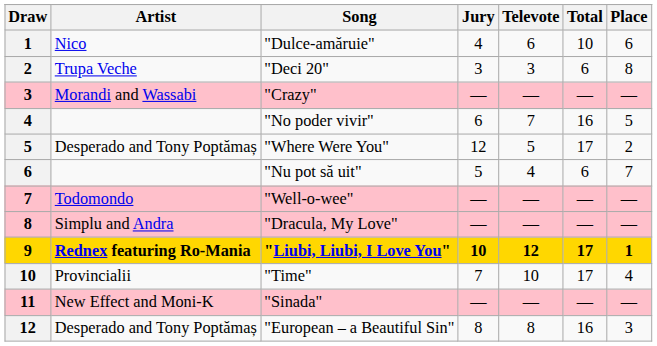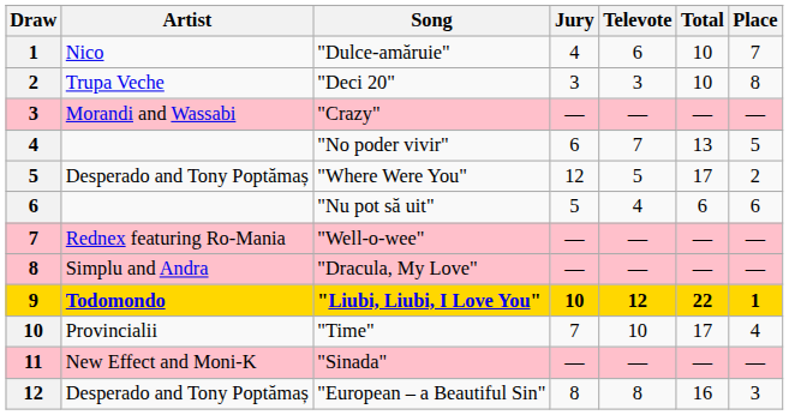 <table class="wikitable sortable plainrowheaders" style="margin: 1em auto 1em auto; text-align:center;">
 <tr>
 </tr>
 <tr>
 <th scope="col">Draw</th>
 <th scope="col">Artist</th>
 <th scope="col">Song</th>
 <th scope="col">Jury</th>
 <th scope="col">Televote</th>
 <th scope="col">Total</th>
 <th scope="col">Place</th>
 </tr>
 <tr>
 <th scope="row" style="text-align:center">1</th>
 <td style="text-align:left"><a href='#'>Nico</a></td>
 <td style="text-align:left">"Dulce-amăruie"</td>
 <td>4</td>
 <td>6</td>
 <td>10</td>
-<td>6</td>
+<td>7</td>
 </tr>
 <tr>
 <th scope="row" style="text-align:center">2</th>
 <td style="text-align:left"><a href='#'>Trupa Veche</a></td>
 <td style="text-align:left">"Deci 20"</td>
 <td>3</td>
 <td>3</td>
-<td>6</td>
+<td>10</td>
 <td>8</td>
 </tr>
 <tr style="background:pink;">
 <th scope="row" style="text-align:center; background:pink;">3</th>
 <td style="text-align:left"><a href='#'>Morandi</a> and <a href='#'>Wassabi</a></td>
 <td style="text-align:left">"Crazy"</td>
 <td data-sort-value="0">—</td>
 <td data-sort-value="0">—</td>
 <td data-sort-value="0">—</td>
 <td data-sort-value="12">—</td>
 </tr>
 <tr>
 <th scope="row" style="text-align:center">4</th>
 <td style="text-align:left"></td>
 <td style="text-align:left">"No poder vivir"</td>
 <td>6</td>
 <td>7</td>
-<td>16</td>
+<td>13</td>
 <td>5</td>
 </tr>
 <tr>
 <th scope="row" style="text-align:center">5</th>
 <td style="text-align:left">Desperado and Tony Poptămaș</td>
 <td style="text-align:left">"Where Were You"</td>
 <td>12</td>
 <td>5</td>
 <td>17</td>
 <td>2</td>
 </tr>
 <tr>
 <th scope="row" style="text-align:center">6</th>
 <td style="text-align:left"></td>
 <td style="text-align:left">"Nu pot să uit"</td>
 <td>5</td>
 <td>4</td>
 <td>6</td>
-<td>7</td>
+<td>6</td>
 </tr>
 <tr style="background:pink;">
 <th scope="row" style="text-align:center; background:pink;">7</th>
-<td style="text-align:left"><a href='#'>Todomondo</a></td>
+<td style="text-align:left"><a href='#'>Rednex</a> featuring Ro-Mania</td>
 <td style="text-align:left">"Well-o-wee"</td>
 <td data-sort-value="0">—</td>
 <td data-sort-value="0">—</td>
 <td data-sort-value="0">—</td>
 <td data-sort-value="12">—</td>
 </tr>
 <tr style="background:pink;">
 <th scope="row" style="text-align:center; background:pink;">8</th>
 <td style="text-align:left">Simplu and <a href='#'>Andra</a></td>
 <td style="text-align:left">"Dracula, My Love"</td>
 <td data-sort-value="0">—</td>
 <td data-sort-value="0">—</td>
 <td data-sort-value="0">—</td>
 <td data-sort-value="12">—</td>
 </tr>
 <tr style="font-weight:bold; background:gold;">
 <th scope="row" style="text-align:center; background:gold;">9</th>
-<td style="text-align:left"><a href='#'>Rednex</a> featuring Ro-Mania</td>
+<td style="text-align:left"><a href='#'>Todomondo</a></td>
 <td style="text-align:left">"<a href='#'>Liubi, Liubi, I Love You</a>"</td>
 <td>10</td>
 <td>12</td>
-<td>17</td>
+<td>22</td>
 <td>1</td>
 </tr>
 <tr>
 <th scope="row" style="text-align:center">10</th>
 <td style="text-align:left">Provincialii</td>
 <td style="text-align:left">"Time"</td>
 <td>7</td>
 <td>10</td>
 <td>17</td>
 <td>4</td>
 </tr>
 <tr style="background:pink;">
 <th scope="row" style="text-align:center; background:pink;">11</th>
 <td style="text-align:left">New Effect and Moni-K</td>
 <td style="text-align:left">"Sinada"</td>
 <td data-sort-value="0">—</td>
 <td data-sort-value="0">—</td>
 <td data-sort-value="0">—</td>
 <td data-sort-value="12">—</td>
 </tr>
 <tr>
 <th scope="row" style="text-align:center">12</th>
 <td style="text-align:left">Desperado and Tony Poptămaș</td>
 <td style="text-align:left">"European – a Beautiful Sin"</td>
 <td>8</td>
 <td>8</td>
 <td>16</td>
 <td>3</td>
 </tr>
 </table>
